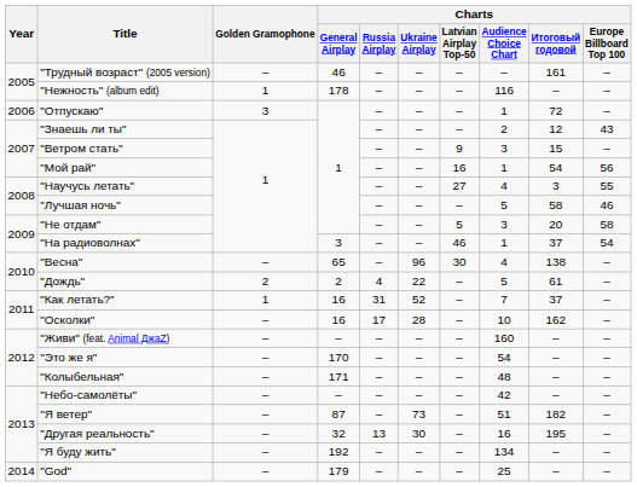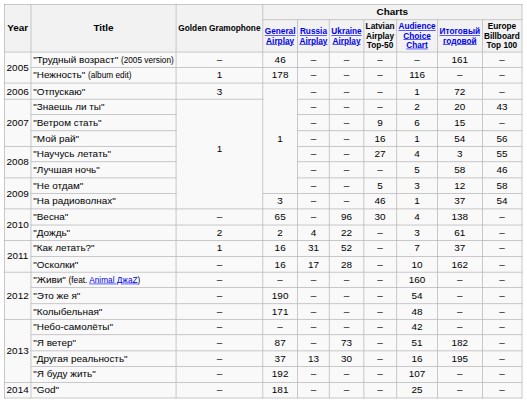 <table class=wikitable style=text-align:center;>
 <tr>
 <th rowspan=2>Year</th>
 <th rowspan=2>Title</th>
 <th rowspan=2><small>Golden Gramophone</small></th>
 <th colspan=7>Charts</th>
 </tr>
 <tr style=font-size:smaller;>
 <th width=45><a href='#'>General Airplay</a></th>
 <th width=45><a href='#'>Russia Airplay</a></th>
 <th width=45><a href='#'>Ukraine Airplay</a></th>
 <th width=45>Latvian Airplay Top-50</th>
 <th width=45><a href='#'>Audience Choice Chart</a></th>
 <th width=45><a href='#'>Итоговый годовой</a></th>
 <th width=45>Europe Billboard Top 100</th>
 </tr>
 <tr>
 <td rowspan=2>2005</td>
 <td align=left>"Трудный возраст" <small>(2005 version)</small></td>
 <td>–</td>
 <td>46</td>
 <td>–</td>
 <td>–</td>
 <td>–</td>
 <td>–</td>
 <td>161</td>
 <td>–</td>
 </tr>
 <tr>
 <td align=left>"Нежность" <small>(album edit)</small></td>
 <td>1</td>
 <td>178</td>
 <td>–</td>
 <td>–</td>
 <td>–</td>
 <td>116</td>
 <td>–</td>
 <td>–</td>
 </tr>
 <tr>
 <td>2006</td>
 <td align=left>"Отпускаю"</td>
 <td>3</td>
 <td rowspan=7>1</td>
 <td>–</td>
 <td>–</td>
 <td>–</td>
 <td>1</td>
 <td>72</td>
 <td>–</td>
 </tr>
 <tr>
 <td rowspan=3>2007</td>
 <td align=left>"Знаешь ли ты"</td>
 <td rowspan=7>1<br><br></td>
 <td>–</td>
 <td>–</td>
 <td>–</td>
 <td>2</td>
-<td>12</td>
+<td>20</td>
 <td>43</td>
 </tr>
 <tr>
 <td align=left>"Ветром стать"</td>
 <td>–</td>
 <td>–</td>
 <td>9</td>
-<td>3</td>
+<td>6</td>
 <td>15</td>
 <td>–</td>
 </tr>
 <tr>
 <td align=left>"Мой рай"</td>
 <td>–</td>
 <td>–</td>
 <td>16</td>
 <td>1</td>
 <td>54</td>
 <td>56</td>
 </tr>
 <tr>
 <td rowspan=2>2008</td>
 <td align=left>"Научусь летать"</td>
 <td>–</td>
 <td>–</td>
 <td>27</td>
 <td>4</td>
 <td>3</td>
 <td>55</td>
 </tr>
 <tr>
 <td align=left>"Лучшая ночь"</td>
 <td>–</td>
 <td>–</td>
 <td>–</td>
 <td>5</td>
 <td>58</td>
 <td>46</td>
 </tr>
 <tr>
 <td rowspan=2>2009</td>
 <td align=left>"Не отдам"</td>
 <td>–</td>
 <td>–</td>
 <td>5</td>
 <td>3</td>
-<td>20</td>
+<td>12</td>
 <td>58</td>
 </tr>
 <tr>
 <td align=left>"На радиоволнах"</td>
 <td>3</td>
 <td>–</td>
 <td>–</td>
 <td>46</td>
 <td>1</td>
 <td>37</td>
 <td>54</td>
 </tr>
 <tr>
 <td rowspan=2>2010</td>
 <td align=left>"Весна"</td>
 <td>–</td>
 <td>65</td>
 <td>–</td>
 <td>96</td>
 <td>30</td>
 <td>4</td>
 <td>138</td>
 <td>–</td>
 </tr>
 <tr>
 <td align=left>"Дождь"</td>
 <td>2</td>
 <td>2</td>
 <td>4</td>
 <td>22</td>
 <td>–</td>
-<td>5</td>
+<td>3</td>
 <td>61</td>
 <td>–</td>
 </tr>
 <tr>
 <td rowspan=2>2011</td>
 <td align=left>"Как летать?"</td>
 <td>1</td>
 <td>16</td>
 <td>31</td>
 <td>52</td>
 <td>–</td>
 <td>7</td>
 <td>37</td>
 <td>–</td>
 </tr>
 <tr>
 <td align=left>"Осколки"</td>
 <td>–</td>
 <td>16</td>
 <td>17</td>
 <td>28</td>
 <td>–</td>
 <td>10</td>
 <td>162</td>
 <td>–</td>
 </tr>
 <tr>
 <td rowspan=3>2012</td>
 <td align=left>"Живи" <small>(feat. <a href='#'>Animal ДжаZ</a>)</small></td>
 <td>–</td>
 <td>–</td>
 <td>–</td>
 <td>–</td>
 <td>–</td>
 <td>160</td>
 <td>–</td>
 <td>–</td>
 </tr>
 <tr>
 <td align=left>"Это же я"</td>
 <td>–</td>
-<td>170</td>
+<td>190</td>
 <td>–</td>
 <td>–</td>
 <td>–</td>
 <td>54</td>
 <td>–</td>
 <td>–</td>
 </tr>
 <tr>
 <td align=left>"Колыбельная"</td>
 <td>–</td>
 <td>171</td>
 <td>–</td>
 <td>–</td>
 <td>–</td>
 <td>48</td>
 <td>–</td>
 <td>–</td>
 </tr>
 <tr>
 <td rowspan=4>2013</td>
 <td align=left>"Небо-самолёты"</td>
 <td>–</td>
 <td>–</td>
 <td>–</td>
 <td>–</td>
 <td>–</td>
 <td>42</td>
 <td>–</td>
 <td>–</td>
 </tr>
 <tr>
 <td align=left>"Я ветер"</td>
 <td>–</td>
 <td>87</td>
 <td>–</td>
 <td>73</td>
 <td>–</td>
 <td>51</td>
 <td>182</td>
 <td>–</td>
 </tr>
 <tr>
 <td align=left>"Другая реальность"</td>
 <td>–</td>
-<td>32</td>
+<td>37</td>
 <td>13</td>
 <td>30</td>
 <td>–</td>
 <td>16</td>
 <td>195</td>
 <td>–</td>
 </tr>
 <tr>
 <td align=left>"Я буду жить"</td>
 <td>–</td>
 <td>192</td>
 <td>–</td>
 <td>–</td>
 <td>–</td>
-<td>134</td>
+<td>107</td>
 <td>–</td>
 <td>–</td>
 </tr>
 <tr>
 <td>2014</td>
 <td align=left>"God"</td>
 <td>–</td>
-<td>179</td>
+<td>181</td>
 <td>–</td>
 <td>–</td>
 <td>–</td>
 <td>25</td>
 <td>–</td>
 <td>–</td>
 </tr>
 </table>
